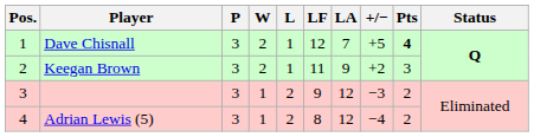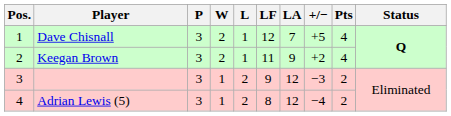 <table class="wikitable" style="text-align:center; margin: 1em auto 1em auto, align:left">
 <tr>
 <th width=20>Pos.</th>
 <th width=175>Player</th>
 <th width=20>P</th>
 <th width=20>W</th>
 <th width=20>L</th>
 <th width=20>LF</th>
 <th width=20>LA</th>
 <th width=25>+/−</th>
 <th width=20>Pts</th>
 <th width=100>Status</th>
 </tr>
 <tr style="background:#CCFFCC;">
 <td>1</td>
 <td style="text-align:left;"> <a href='#'>Dave Chisnall</a></td>
 <td>3</td>
 <td>2</td>
 <td>1</td>
 <td>12</td>
 <td>7</td>
 <td>+5</td>
-<td><strong>4</strong></td>
+<td>4</td>
 <td rowspan=2><strong>Q</strong></td>
 </tr>
 <tr style="background:#CCFFCC;">
 <td>2</td>
 <td style="text-align:left;"> <a href='#'>Keegan Brown</a></td>
 <td>3</td>
 <td>2</td>
 <td>1</td>
 <td>11</td>
 <td>9</td>
 <td>+2</td>
-<td>3</td>
+<td>4</td>
 </tr>
 <tr style="background:#FFCCCC;">
 <td>3</td>
 <td style="text-align:left;"></td>
 <td>3</td>
 <td>1</td>
 <td>2</td>
 <td>9</td>
 <td>12</td>
 <td>−3</td>
 <td>2</td>
 <td rowspan=2>Eliminated</td>
 </tr>
 <tr style="background:#FFCCCC;">
 <td>4</td>
 <td style="text-align:left;"> <a href='#'>Adrian Lewis</a> (5)</td>
 <td>3</td>
 <td>1</td>
 <td>2</td>
 <td>8</td>
 <td>12</td>
 <td>−4</td>
 <td>2</td>
 </tr>
 </table>
